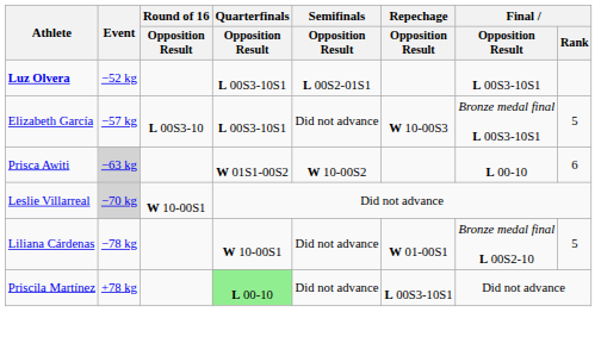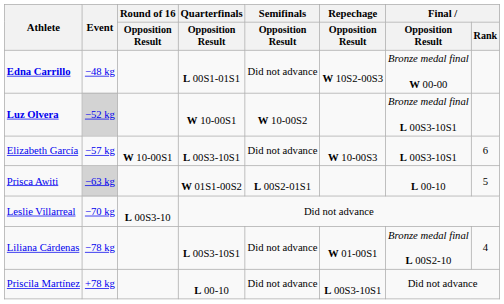 <table class="wikitable" style="font-size:90%">
 <tr>
 <th rowspan=2>Athlete</th>
 <th rowspan=2>Event</th>
 <th>Round of 16</th>
 <th>Quarterfinals</th>
 <th>Semifinals</th>
 <th>Repechage</th>
 <th colspan=2>Final / </th>
 </tr>
 <tr style="font-size:95%">
 <th>Opposition<br>Result</th>
 <th>Opposition<br>Result</th>
 <th>Opposition<br>Result</th>
 <th>Opposition<br>Result</th>
 <th>Opposition<br>Result</th>
 <th>Rank</th>
 </tr>
 <tr align=center>
+<td align=left><strong><a href='#'>Edna Carrillo</a></strong></td>
+<td align=left><a href='#'>−48 kg</a></td>
+<td></td>
+<td><br><strong>L</strong> 00S1-01S1</td>
+<td>Did not advance</td>
+<td><br><strong>W</strong> 10S2-00S3</td>
+<td><em>Bronze medal final</em><br><br><strong>W</strong> 00-00</td>
+<td></td>
+</tr>
+<tr align=center>
 <td align=left><strong><a href='#'>Luz Olvera</a></strong></td>
-<td align=left><a href='#'>−52 kg</a></td>
+<td align=left style="background: lightgrey;"><a href='#'>−52 kg</a></td>
 <td></td>
-<td><br><strong>L</strong> 00S3-10S1</td>
-<td><br><strong>L</strong> 00S2-01S1</td>
+<td><br><strong>W</strong> 10-00S1</td>
+<td><br><strong>W</strong> 10-00S2</td>
 <td></td>
-<td><br><strong>L</strong> 00S3-10S1</td>
+<td><em>Bronze medal final</em><br><br><strong>L</strong> 00S3-10S1</td>
 <td></td>
 </tr>
 <tr align=center>
 <td align=left><a href='#'>Elizabeth García</a></td>
 <td align=left><a href='#'>−57 kg</a></td>
-<td><br><strong>L</strong> 00S3-10</td>
+<td><br><strong>W</strong> 10-00S1</td>
 <td><br><strong>L</strong> 00S3-10S1</td>
 <td>Did not advance</td>
 <td><br><strong>W</strong> 10-00S3</td>
-<td><em>Bronze medal final</em><br><br><strong>L</strong> 00S3-10S1</td>
-<td>5</td>
+<td><br><strong>L</strong> 00S3-10S1</td>
+<td>6</td>
 </tr>
 <tr align=center>
 <td align=left><a href='#'>Prisca Awiti</a></td>
 <td align=left style="background: lightgrey;"><a href='#'>−63 kg</a></td>
 <td></td>
 <td><br><strong>W</strong> 01S1-00S2</td>
-<td><br><strong>W</strong> 10-00S2</td>
+<td><br><strong>L</strong> 00S2-01S1</td>
 <td></td>
 <td><br><strong>L</strong> 00-10</td>
-<td>6</td>
+<td>5</td>
 </tr>
 <tr align=center>
 <td align=left><a href='#'>Leslie Villarreal</a></td>
-<td align=left style="background: lightgrey;"><a href='#'>−70 kg</a></td>
-<td><br><strong>W</strong> 10-00S1</td>
+<td align=left><a href='#'>−70 kg</a></td>
+<td><br><strong>L</strong> 00S3-10</td>
 <td colspan=5>Did not advance</td>
 </tr>
 <tr align=center>
 <td align=left><a href='#'>Liliana Cárdenas</a></td>
 <td align=left><a href='#'>−78 kg</a></td>
 <td></td>
-<td><br><strong>W</strong> 10-00S1</td>
+<td><br><strong>L</strong> 00S3-10S1</td>
 <td>Did not advance</td>
 <td><br><strong>W</strong> 01-00S1</td>
 <td><em>Bronze medal final</em><br><br><strong>L</strong> 00S2-10</td>
-<td>5</td>
+<td>4</td>
 </tr>
 <tr align=center>
 <td align=left><a href='#'>Priscila Martínez</a></td>
 <td align=left><a href='#'>+78 kg</a></td>
 <td></td>
-<td style="background: lightgreen;"><br><strong>L</strong> 00-10</td>
+<td><br><strong>L</strong> 00-10</td>
 <td>Did not advance</td>
 <td><br><strong>L</strong> 00S3-10S1</td>
 <td colspan=2>Did not advance</td>
 </tr>
 </table>
